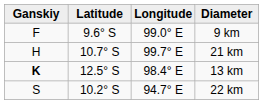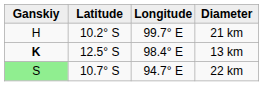 <table class="wikitable">
 <tr>
 <th width="25%" style="background:#eeeeee;">Ganskiy</th>
 <th width="25%" style="background:#eeeeee;">Latitude</th>
 <th width="25%" style="background:#eeeeee;">Longitude</th>
 <th width="25%" style="background:#eeeeee;">Diameter</th>
 </tr>
 <tr>
-<td align="center">F</td>
-<td align="center">9.6° S</td>
-<td align="center">99.0° E</td>
-<td align="center">9 km</td>
-</tr>
-<tr>
 <td align="center">H</td>
-<td align="center">10.7° S</td>
+<td align="center">10.2° S</td>
 <td align="center">99.7° E</td>
 <td align="center">21 km</td>
 </tr>
 <tr>
 <td align="center"><strong>K</strong></td>
 <td align="center">12.5° S</td>
 <td align="center">98.4° E</td>
 <td align="center">13 km</td>
 </tr>
 <tr>
-<td align="center">S</td>
-<td align="center">10.2° S</td>
+<td align="center" style="background: lightgreen;">S</td>
+<td align="center">10.7° S</td>
 <td align="center">94.7° E</td>
 <td align="center">22 km</td>
 </tr>
 </table>
